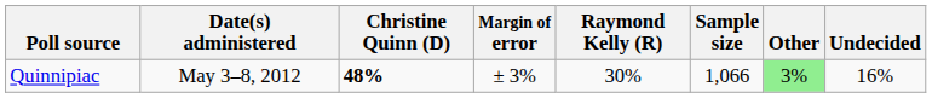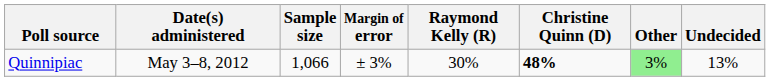 <table class="wikitable">
 <tr valign= bottom>
 <th style="width:100px;">Poll source</th>
 <th style="width:150px;">Date(s)<br>administered</th>
-<th style="width:100px;">Christine<br>Quinn (D)</th>
+<th class=small>Sample<br>size</th>
 <th><small>Margin of</small><br>error</th>
 <th style="width:100px;">Raymond<br>Kelly (R)</th>
-<th class=small>Sample<br>size</th>
+<th style="width:100px;">Christine<br>Quinn (D)</th>
 <th>Other</th>
 <th>Undecided</th>
 </tr>
 <tr>
 <td><a href='#'>Quinnipiac</a></td>
 <td align=center>May 3–8, 2012</td>
-<td><strong>48%</strong></td>
+<td align=center>1,066</td>
 <td align=center>± 3%</td>
 <td align=center>30%</td>
-<td align=center>1,066</td>
+<td><strong>48%</strong></td>
 <td align=center style="background: lightgreen;">3%</td>
-<td align=center>16%</td>
+<td align=center>13%</td>
 </tr>
 </table>
